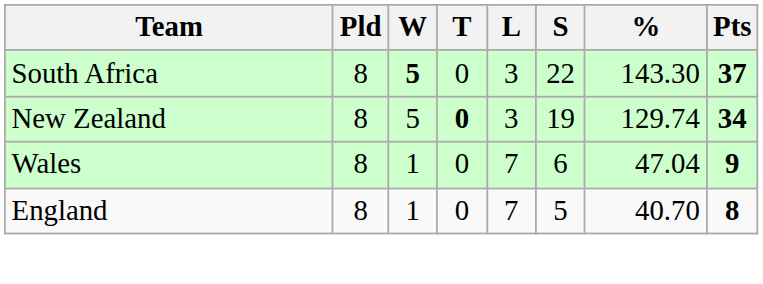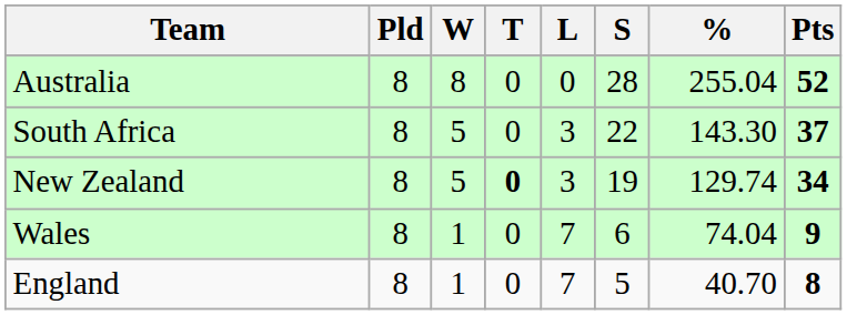 <table class="wikitable" border="1" style="text-align:center;">
 <tr>
 <th width=175>Team</th>
 <th width=20 abbr="Played">Pld</th>
 <th width=20 abbr="Won">W</th>
 <th width=20 abbr="Tied">T</th>
 <th width=20 abbr="Lost">L</th>
 <th width=20 abbr="Skins">S</th>
 <th width=60 abbr="Percentage">%</th>
 <th width=20 abbr="Points">Pts</th>
 </tr>
 <tr style="background:#ccffcc;">
+<td style="text-align:left;"> Australia</td>
+<td>8</td>
+<td>8</td>
+<td>0</td>
+<td>0</td>
+<td>28</td>
+<td style="text-align:right;">255.04</td>
+<td><strong>52</strong></td>
+</tr>
+<tr style="background:#ccffcc;">
 <td style="text-align:left;"> South Africa</td>
 <td>8</td>
-<td><strong>5</strong></td>
+<td>5</td>
 <td>0</td>
 <td>3</td>
 <td>22</td>
 <td style="text-align:right;">143.30</td>
 <td><strong>37</strong></td>
 </tr>
 <tr style="background:#ccffcc;">
 <td style="text-align:left;"> New Zealand</td>
 <td>8</td>
 <td>5</td>
 <td><strong>0</strong></td>
 <td>3</td>
 <td>19</td>
 <td style="text-align:right;">129.74</td>
 <td><strong>34</strong></td>
 </tr>
 <tr style="background:#ccffcc;">
 <td style="text-align:left;"> Wales</td>
 <td>8</td>
 <td>1</td>
 <td>0</td>
 <td>7</td>
 <td>6</td>
-<td style="text-align:right;">47.04</td>
+<td style="text-align:right;">74.04</td>
 <td><strong>9</strong></td>
 </tr>
 <tr style="background:#f9f9f9;">
 <td style="text-align:left;"> England</td>
 <td>8</td>
 <td>1</td>
 <td>0</td>
 <td>7</td>
 <td>5</td>
 <td style="text-align:right;">40.70</td>
 <td><strong>8</strong></td>
 </tr>
 </table>
